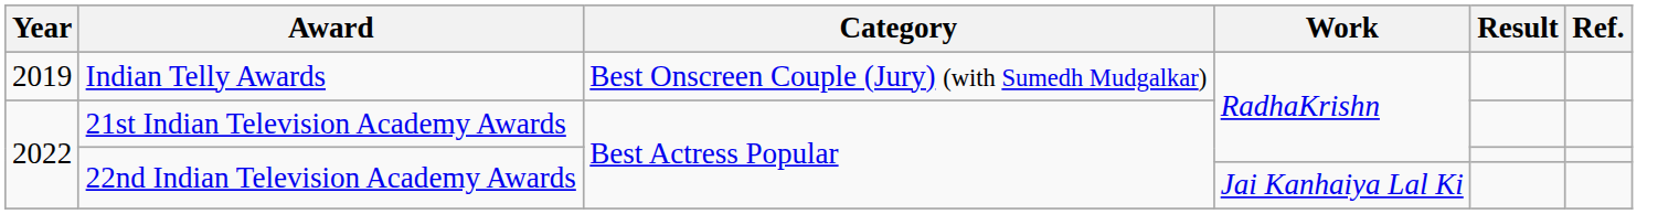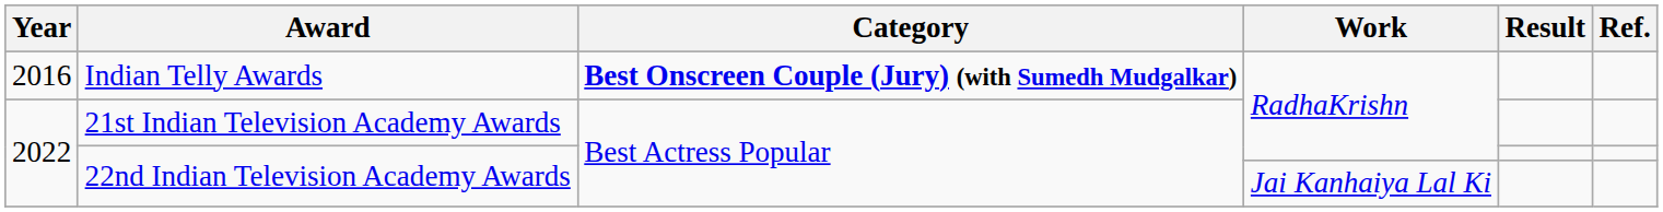 <table class="wikitable sortable">
 <tr>
 <th>Year</th>
 <th>Award</th>
 <th>Category</th>
 <th>Work</th>
 <th>Result</th>
 <th>Ref.</th>
 </tr>
 <tr>
-<td>2019</td>
+<td>2016</td>
 <td><a href='#'>Indian Telly Awards</a></td>
-<td><a href='#'>Best Onscreen Couple (Jury)</a> <small>(with <a href='#'>Sumedh Mudgalkar</a>)</small></td>
+<td><strong><a href='#'>Best Onscreen Couple (Jury)</a> <small>(with <a href='#'>Sumedh Mudgalkar</a>)</small></strong></td>
 <td rowspan="3"><em><a href='#'>RadhaKrishn</a></em></td>
 <td></td>
 <td></td>
 </tr>
 <tr>
 <td rowspan="3">2022</td>
 <td><a href='#'>21st Indian Television Academy Awards</a></td>
 <td rowspan="3"><a href='#'>Best Actress Popular</a></td>
 <td></td>
 <td></td>
 </tr>
 <tr>
 <td rowspan="2"><a href='#'>22nd Indian Television Academy Awards</a></td>
 <td></td>
 <td></td>
 </tr>
 <tr>
 <td><em><a href='#'>Jai Kanhaiya Lal Ki</a></em></td>
 <td></td>
 <td></td>
 </tr>
 </table>
